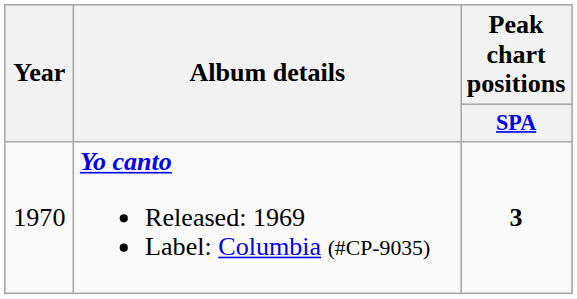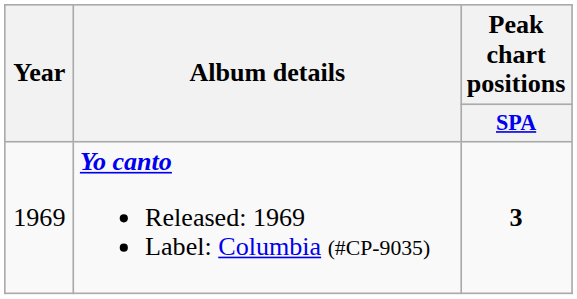 <table class="wikitable" style="text-align:center;">
 <tr>
 <th rowspan="2" style="width:35px;">Year</th>
 <th rowspan="2" style="width:230px;">Album details</th>
 <th colspan="1">Peak chart positions</th>
 </tr>
 <tr>
 <th style="width:3em;font-size:85%"><a href='#'>SPA</a><br></th>
 </tr>
 <tr>
-<td>1970</td>
+<td>1969</td>
 <td align="left"><strong><em><a href='#'>Yo canto</a></em></strong><br><ul><li>Released: 1969</li><li>Label: <a href='#'>Columbia</a> <small>(#CP-9035)</small></li></ul></td>
 <td><strong>3</strong></td>
 </tr>
 </table>
